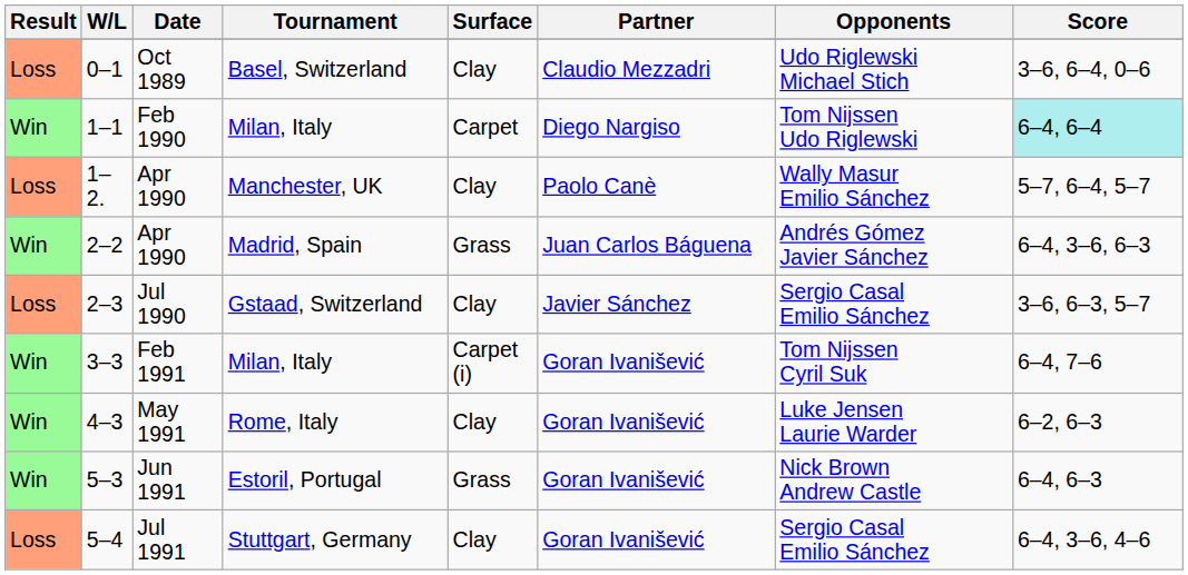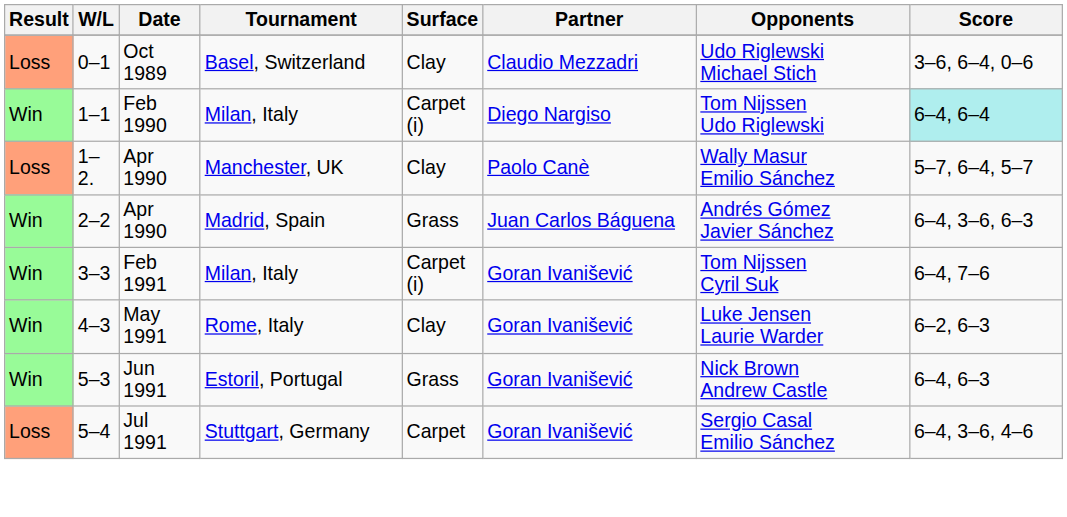 <table class="sortable wikitable">
 <tr>
 <th style="width:40px">Result</th>
 <th style="width:30px" class="unsortable">W/L</th>
 <th style="width:60px">Date</th>
 <th style="width:160px">Tournament</th>
 <th style="width:55px">Surface</th>
 <th style="width:170px">Partner</th>
 <th style="width:170px">Opponents</th>
 <th style="width:120px" class="unsortable">Score</th>
 </tr>
 <tr bgcolor="#FFFFFF">
 </tr>
 <tr>
 <td style="background:#ffa07a;">Loss</td>
 <td>0–1</td>
 <td>Oct 1989</td>
 <td><a href='#'>Basel</a>, Switzerland</td>
 <td>Clay</td>
 <td> <a href='#'>Claudio Mezzadri</a></td>
 <td> <a href='#'>Udo Riglewski</a><br> <a href='#'>Michael Stich</a></td>
 <td>3–6, 6–4, 0–6</td>
 </tr>
 <tr>
 <td style="background:#98fb98;">Win</td>
 <td>1–1</td>
 <td>Feb 1990</td>
 <td><a href='#'>Milan</a>, Italy</td>
-<td>Carpet</td>
+<td>Carpet (i)</td>
 <td>  <a href='#'>Diego Nargiso</a></td>
 <td>  <a href='#'>Tom Nijssen</a><br>  <a href='#'>Udo Riglewski</a></td>
 <td style="background: paleturquoise;">6–4, 6–4</td>
 </tr>
 <tr>
 <td style="background:#ffa07a;">Loss</td>
 <td>1–2.</td>
 <td>Apr 1990</td>
 <td><a href='#'>Manchester</a>, UK</td>
 <td>Clay</td>
 <td> <a href='#'>Paolo Canè</a></td>
 <td> <a href='#'>Wally Masur</a><br> <a href='#'>Emilio Sánchez</a></td>
 <td>5–7, 6–4, 5–7</td>
 </tr>
 <tr>
 <td style="background:#98fb98;">Win</td>
 <td>2–2</td>
 <td>Apr 1990</td>
 <td><a href='#'>Madrid</a>, Spain</td>
 <td>Grass</td>
 <td> <a href='#'>Juan Carlos Báguena</a></td>
 <td> <a href='#'>Andrés Gómez</a><br> <a href='#'>Javier Sánchez</a></td>
 <td>6–4, 3–6, 6–3</td>
-</tr>
-<tr>
-<td style="background:#ffa07a;">Loss</td>
-<td>2–3</td>
-<td>Jul 1990</td>
-<td><a href='#'>Gstaad</a>, Switzerland</td>
-<td>Clay</td>
-<td> <a href='#'>Javier Sánchez</a></td>
-<td> <a href='#'>Sergio Casal</a> <br> <a href='#'>Emilio Sánchez</a></td>
-<td>3–6, 6–3, 5–7</td>
 </tr>
 <tr>
 <td style="background:#98fb98;">Win</td>
 <td>3–3</td>
 <td>Feb 1991</td>
 <td><a href='#'>Milan</a>, Italy</td>
 <td>Carpet (i)</td>
 <td> <a href='#'>Goran Ivanišević</a></td>
 <td> <a href='#'>Tom Nijssen</a><br> <a href='#'>Cyril Suk</a></td>
 <td>6–4, 7–6</td>
 </tr>
 <tr>
 <td style="background:#98fb98;">Win</td>
 <td>4–3</td>
 <td>May 1991</td>
 <td><a href='#'>Rome</a>, Italy</td>
 <td>Clay</td>
 <td> <a href='#'>Goran Ivanišević</a></td>
 <td> <a href='#'>Luke Jensen</a><br> <a href='#'>Laurie Warder</a></td>
 <td>6–2, 6–3</td>
 </tr>
 <tr>
 <td style="background:#98fb98;">Win</td>
 <td>5–3</td>
 <td>Jun 1991</td>
 <td><a href='#'>Estoril</a>, Portugal</td>
 <td>Grass</td>
 <td> <a href='#'>Goran Ivanišević</a></td>
 <td> <a href='#'>Nick Brown</a><br> <a href='#'>Andrew Castle</a></td>
 <td>6–4, 6–3</td>
 </tr>
 <tr>
 <td style="background:#ffa07a;">Loss</td>
 <td>5–4</td>
 <td>Jul 1991</td>
 <td><a href='#'>Stuttgart</a>, Germany</td>
-<td>Clay</td>
+<td>Carpet</td>
 <td> <a href='#'>Goran Ivanišević</a></td>
 <td> <a href='#'>Sergio Casal</a><br> <a href='#'>Emilio Sánchez</a></td>
 <td>6–4, 3–6, 4–6</td>
 </tr>
 </table>
